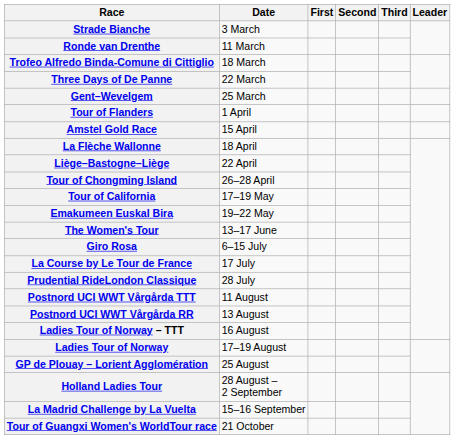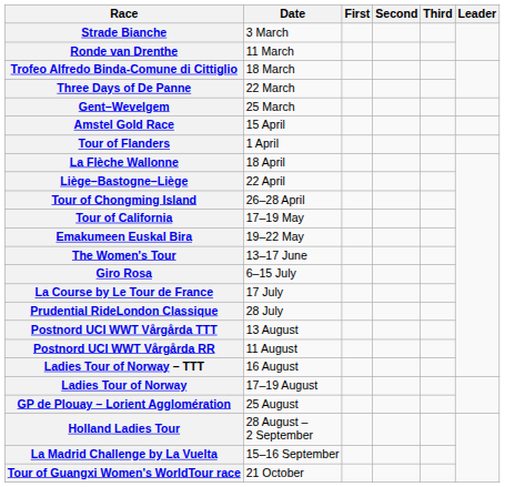 <table class="wikitable plainrowheaders">
 <tr>
 <th scope=col>Race</th>
 <th scope=col>Date</th>
 <th scope=col>First</th>
 <th scope=col>Second</th>
 <th scope=col>Third</th>
 <th scope=col> Leader</th>
 </tr>
 <tr>
 <th scope=row> <a href='#'>Strade Bianche</a></th>
 <td>3 March</td>
 <td><br><small></small></td>
 <td><br><small></small></td>
 <td><br><small></small></td>
 <td rowspan=2><br><small></small></td>
 </tr>
 <tr>
 <th scope=row> <a href='#'>Ronde van Drenthe</a></th>
 <td>11 March</td>
 <td><br><small></small></td>
 <td><br><small></small></td>
 <td><br><small></small></td>
 </tr>
 <tr>
 <th scope=row> <a href='#'>Trofeo Alfredo Binda-Comune di Cittiglio</a></th>
 <td>18 March</td>
 <td><br><small></small></td>
 <td><br><small></small></td>
 <td><br><small></small></td>
 <td rowspan=2><br><small></small></td>
 </tr>
 <tr>
 <th scope=row> <a href='#'>Three Days of De Panne</a></th>
 <td>22 March</td>
 <td><br><small></small></td>
 <td><br><small></small></td>
 <td><br><small></small></td>
 </tr>
 <tr>
 <th scope=row> <a href='#'>Gent–Wevelgem</a></th>
 <td>25 March</td>
 <td><br><small></small></td>
 <td><br><small></small></td>
 <td><br><small></small></td>
 <td><br><small></small></td>
 </tr>
 <tr>
-<th scope=row> <a href='#'>Tour of Flanders</a></th>
-<td>1 April</td>
+<th scope=row> <a href='#'>Amstel Gold Race</a></th>
+<td>15 April</td>
 <td><br><small></small></td>
 <td><br><small></small></td>
 <td><br><small></small></td>
 <td><br><small></small></td>
 </tr>
 <tr>
-<th scope=row> <a href='#'>Amstel Gold Race</a></th>
-<td>15 April</td>
+<th scope=row> <a href='#'>Tour of Flanders</a></th>
+<td>1 April</td>
 <td><br><small></small></td>
 <td><br><small></small></td>
 <td><br><small></small></td>
 <td><br><small></small></td>
 </tr>
 <tr>
 <th scope=row> <a href='#'>La Flèche Wallonne</a></th>
 <td>18 April</td>
 <td><br><small></small></td>
 <td><br><small></small></td>
 <td><br><small></small></td>
 <td rowspan=12><br><small></small></td>
 </tr>
 <tr>
 <th scope=row> <a href='#'>Liège–Bastogne–Liège</a></th>
 <td>22 April</td>
 <td><br><small></small></td>
 <td><br><small></small></td>
 <td><br><small></small></td>
 </tr>
 <tr>
 <th scope=row> <a href='#'>Tour of Chongming Island</a></th>
 <td>26–28 April</td>
 <td><br><small></small></td>
 <td><br><small></small></td>
 <td><br><small></small></td>
 </tr>
 <tr>
 <th scope=row> <a href='#'>Tour of California</a></th>
 <td>17–19 May</td>
 <td><br><small></small></td>
 <td><br><small></small></td>
 <td><br><small></small></td>
 </tr>
 <tr>
 <th scope=row> <a href='#'>Emakumeen Euskal Bira</a></th>
 <td>19–22 May</td>
 <td><br><small></small></td>
 <td><br><small></small></td>
 <td><br><small></small></td>
 </tr>
 <tr>
 <th scope=row> <a href='#'>The Women's Tour</a></th>
 <td>13–17 June</td>
 <td><br><small></small></td>
 <td><br><small></small></td>
 <td><br><small></small></td>
 </tr>
 <tr>
 <th scope=row> <a href='#'>Giro Rosa</a></th>
 <td>6–15 July</td>
 <td><br><small></small></td>
 <td><br><small></small></td>
 <td><br><small></small></td>
 </tr>
 <tr>
 <th scope=row> <a href='#'>La Course by Le Tour de France</a></th>
 <td>17 July</td>
 <td><br><small></small></td>
 <td><br><small></small></td>
 <td><br><small></small></td>
 </tr>
 <tr>
 <th scope=row> <a href='#'>Prudential RideLondon Classique</a></th>
 <td>28 July</td>
 <td><br><small></small></td>
 <td><br><small></small></td>
 <td><br><small></small></td>
 </tr>
 <tr>
 <th scope=row> <a href='#'>Postnord UCI WWT Vårgårda  TTT</a></th>
-<td>11 August</td>
+<td>13 August</td>
 <td></td>
 <td></td>
 <td></td>
 </tr>
 <tr>
 <th scope=row> <a href='#'>Postnord UCI WWT Vårgårda  RR</a></th>
-<td>13 August</td>
+<td>11 August</td>
 <td><br><small></small></td>
 <td><br><small></small></td>
 <td><br><small></small></td>
 </tr>
 <tr>
 <th scope=row> <a href='#'>Ladies Tour of Norway</a> – TTT</th>
 <td>16 August</td>
 <td></td>
 <td></td>
 <td></td>
 </tr>
 <tr>
 <th scope=row> <a href='#'>Ladies Tour of Norway</a></th>
 <td>17–19 August</td>
 <td><br><small></small></td>
 <td><br><small></small></td>
 <td><br><small></small></td>
 <td rowspan=2><br><small></small></td>
 </tr>
 <tr>
 <th scope=row> <a href='#'>GP de Plouay – Lorient Agglomération</a></th>
 <td>25 August</td>
 <td><br><small></small></td>
 <td><br><small></small></td>
 <td><br><small></small></td>
 </tr>
 <tr>
 <th scope=row> <a href='#'>Holland Ladies Tour</a></th>
 <td>28 August –<br>2 September</td>
 <td><br><small></small></td>
 <td><br><small></small></td>
 <td><br><small></small></td>
 <td rowspan=3><br><small></small></td>
 </tr>
 <tr>
 <th scope=row> <a href='#'>La Madrid Challenge by La Vuelta</a></th>
 <td>15–16 September</td>
 <td><br><small></small></td>
 <td><br><small></small></td>
 <td><br><small></small></td>
 </tr>
 <tr>
 <th scope=row> <a href='#'>Tour of Guangxi Women's WorldTour race</a></th>
 <td>21 October</td>
 <td><br><small></small></td>
 <td><br><small></small></td>
 <td><br><small></small></td>
 </tr>
 </table>
